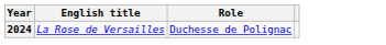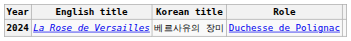 <table class="wikitable sortable plainrowheaders">
 <tr>
 <th scope="col">Year</th>
 <th scope="col">English title</th>
+<th scope="col">Korean title</th>
 <th scope="col">Role</th>
 <th scope="col" class="unsortable"></th>
 </tr>
 <tr>
 <th scope="row">2024</th>
 <td><em><a href='#'>La Rose de Versailles</a></em></td>
+<td>베르사유의 장미</td>
 <td><a href='#'>Duchesse de Polignac</a></td>
 <td></td>
 </tr>
 </table>
